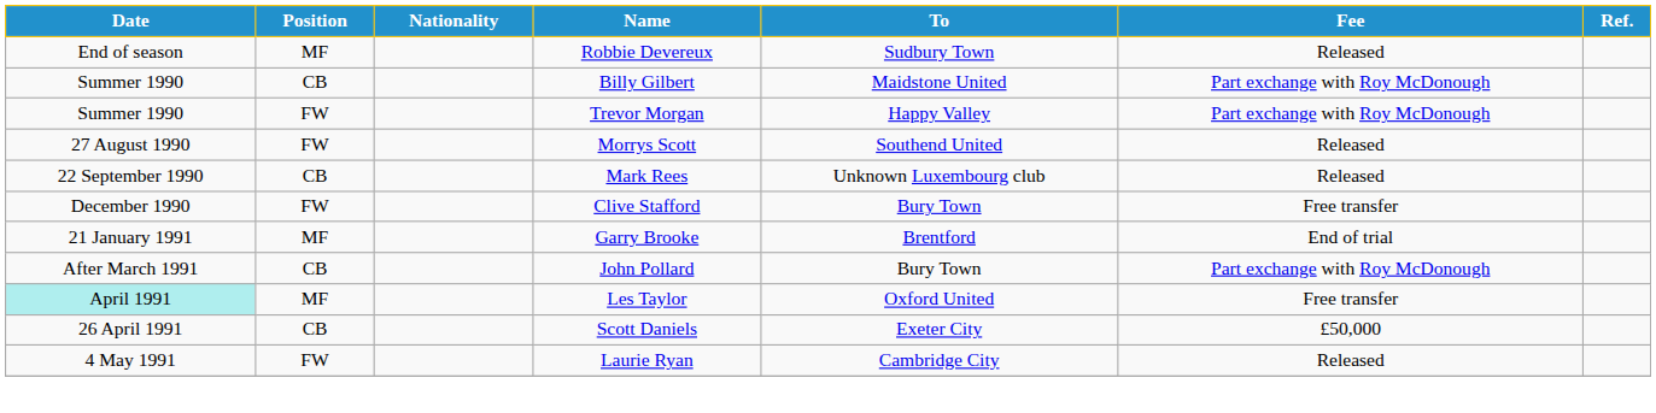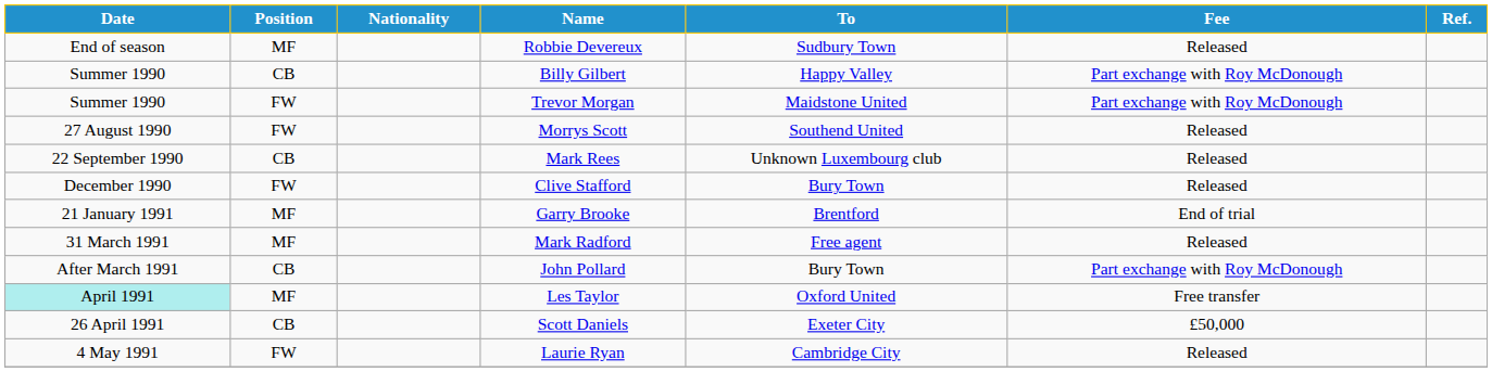 <table class="wikitable" style="text-align:center; font-size:90%; width:100%;">
 <tr>
 <th style="background:#2191CC; color:white; border:1px solid #F7C408; text-align:center;">Date</th>
 <th style="background:#2191CC; color:white; border:1px solid #F7C408; text-align:center;">Position</th>
 <th style="background:#2191CC; color:white; border:1px solid #F7C408; text-align:center;">Nationality</th>
 <th style="background:#2191CC; color:white; border:1px solid #F7C408; text-align:center;">Name</th>
 <th style="background:#2191CC; color:white; border:1px solid #F7C408; text-align:center;">To</th>
 <th style="background:#2191CC; color:white; border:1px solid #F7C408; text-align:center;">Fee</th>
 <th style="background:#2191CC; color:white; border:1px solid #F7C408; text-align:center;">Ref.</th>
 </tr>
 <tr>
 <td>End of season</td>
 <td>MF</td>
 <td></td>
 <td><a href='#'>Robbie Devereux</a></td>
 <td> <a href='#'>Sudbury Town</a></td>
 <td>Released</td>
 <td></td>
 </tr>
 <tr>
 <td>Summer 1990</td>
 <td>CB</td>
 <td></td>
 <td><a href='#'>Billy Gilbert</a></td>
-<td> <a href='#'>Maidstone United</a></td>
+<td> <a href='#'>Happy Valley</a></td>
 <td><a href='#'>Part exchange</a> with <a href='#'>Roy McDonough</a></td>
 <td></td>
 </tr>
 <tr>
 <td>Summer 1990</td>
 <td>FW</td>
 <td></td>
 <td><a href='#'>Trevor Morgan</a></td>
-<td> <a href='#'>Happy Valley</a></td>
+<td> <a href='#'>Maidstone United</a></td>
 <td><a href='#'>Part exchange</a> with <a href='#'>Roy McDonough</a></td>
 <td></td>
 </tr>
 <tr>
 <td>27 August 1990</td>
 <td>FW</td>
 <td></td>
 <td><a href='#'>Morrys Scott</a></td>
 <td> <a href='#'>Southend United</a></td>
 <td>Released</td>
 <td></td>
 </tr>
 <tr>
 <td>22 September 1990</td>
 <td>CB</td>
 <td></td>
 <td><a href='#'>Mark Rees</a></td>
 <td> Unknown <a href='#'>Luxembourg</a> club</td>
 <td>Released</td>
 <td></td>
 </tr>
 <tr>
 <td>December 1990</td>
 <td>FW</td>
 <td></td>
 <td><a href='#'>Clive Stafford</a></td>
 <td> <a href='#'>Bury Town</a></td>
-<td>Free transfer</td>
+<td>Released</td>
 <td></td>
 </tr>
 <tr>
 <td>21 January 1991</td>
 <td>MF</td>
 <td></td>
 <td><a href='#'>Garry Brooke</a></td>
 <td> <a href='#'>Brentford</a></td>
 <td>End of trial</td>
+<td></td>
+</tr>
+<tr>
+<td>31 March 1991</td>
+<td>MF</td>
+<td></td>
+<td><a href='#'>Mark Radford</a></td>
+<td><a href='#'>Free agent</a></td>
+<td>Released</td>
 <td></td>
 </tr>
 <tr>
 <td>After March 1991</td>
 <td>CB</td>
 <td></td>
 <td><a href='#'>John Pollard</a></td>
 <td> Bury Town</td>
 <td><a href='#'>Part exchange</a> with <a href='#'>Roy McDonough</a></td>
 <td></td>
 </tr>
 <tr>
 <td style="background: paleturquoise;">April 1991</td>
 <td>MF</td>
 <td></td>
 <td><a href='#'>Les Taylor</a></td>
 <td> <a href='#'>Oxford United</a></td>
 <td>Free transfer</td>
 <td></td>
 </tr>
 <tr>
 <td>26 April 1991</td>
 <td>CB</td>
 <td></td>
 <td><a href='#'>Scott Daniels</a></td>
 <td> <a href='#'>Exeter City</a></td>
 <td>£50,000</td>
 <td></td>
 </tr>
 <tr>
 <td>4 May 1991</td>
 <td>FW</td>
 <td></td>
 <td><a href='#'>Laurie Ryan</a></td>
 <td> <a href='#'>Cambridge City</a></td>
 <td>Released</td>
 <td></td>
 </tr>
 <tr>
 </tr>
 </table>
